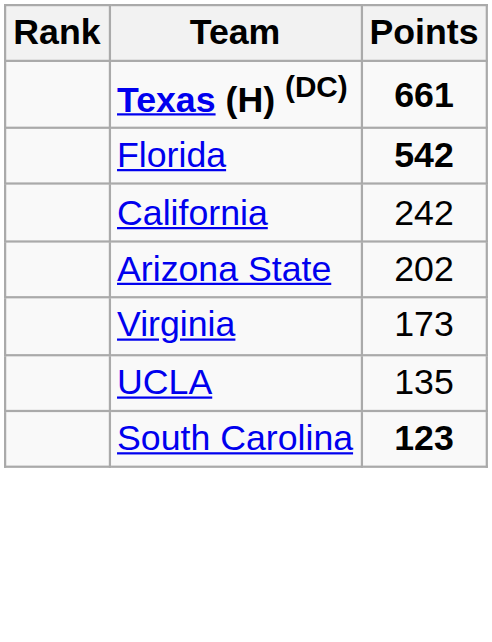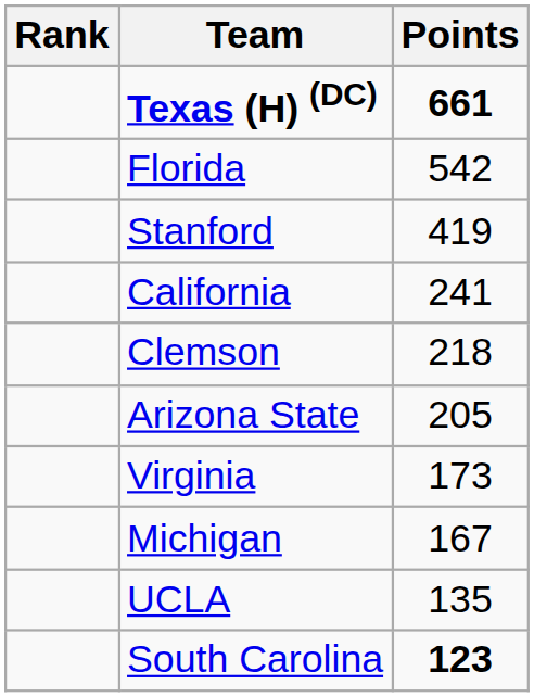 <table class="wikitable sortable" style="text-align:center">
 <tr>
 <th>Rank</th>
 <th>Team</th>
 <th>Points</th>
 </tr>
 <tr>
 <td></td>
 <td align=left><strong><a href='#'>Texas</a></strong> <strong>(H)</strong> <strong><sup>(DC)</sup></strong></td>
 <td><strong>661</strong></td>
 </tr>
 <tr>
 <td></td>
 <td align=left><a href='#'>Florida</a></td>
-<td><strong>542</strong></td>
+<td>542</td>
+</tr>
+<tr>
+<td></td>
+<td align=left><a href='#'>Stanford</a></td>
+<td>419</td>
 </tr>
 <tr>
 <td></td>
 <td align=left><a href='#'>California</a></td>
-<td>242</td>
+<td>241</td>
+</tr>
+<tr>
+<td></td>
+<td align=left><a href='#'>Clemson</a></td>
+<td>218</td>
 </tr>
 <tr>
 <td></td>
 <td align=left><a href='#'>Arizona State</a></td>
-<td>202</td>
+<td>205</td>
 </tr>
 <tr>
 <td></td>
 <td align=left><a href='#'>Virginia</a></td>
 <td>173</td>
+</tr>
+<tr>
+<td></td>
+<td align=left><a href='#'>Michigan</a></td>
+<td>167</td>
 </tr>
 <tr>
 <td></td>
 <td align=left><a href='#'>UCLA</a></td>
 <td>135</td>
 </tr>
 <tr>
 <td></td>
 <td align=left><a href='#'>South Carolina</a></td>
 <td><strong>123</strong></td>
 </tr>
 </table>
